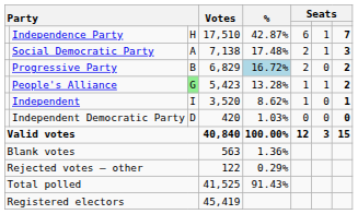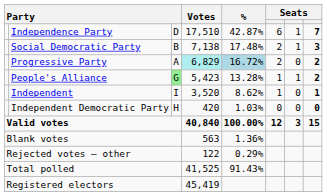 <table class="wikitable" border="1" style="text-align:right;">
 <tr>
 <th style="text-align:left;" valign=bottom rowspan=2 colspan=3>Party</th>
 <th align=center valign=bottom rowspan=2 width="50">Votes</th>
 <th align=center valign=bottom rowspan=2 width="50">%</th>
 <th colspan=3>Seats</th>
 </tr>
 <tr>
 <th align=center valign=bottom width="20"><small></small></th>
 <th align=center valign=bottom width="20"><small><a href='#'></a></small></th>
 <th align=center valign=bottom width="20"><small></small></th>
 </tr>
 <tr>
 <td></td>
 <td align=left><a href='#'>Independence Party</a></td>
-<td align=left>H</td>
+<td align=left>D</td>
 <td>17,510</td>
 <td>42.87%</td>
 <td>6</td>
 <td>1</td>
 <td><strong>7</strong></td>
 </tr>
 <tr>
 <td></td>
 <td align=left><a href='#'>Social Democratic Party</a></td>
-<td align=left>A</td>
+<td align=left>B</td>
 <td>7,138</td>
 <td>17.48%</td>
 <td>2</td>
 <td>1</td>
 <td><strong>3</strong></td>
 </tr>
 <tr>
 <td></td>
 <td align=left><a href='#'>Progressive Party</a></td>
-<td align=left>B</td>
-<td>6,829</td>
+<td align=left>A</td>
+<td style="background: paleturquoise;">6,829</td>
 <td style="background: lightblue;">16.72%</td>
 <td>2</td>
 <td>0</td>
 <td><strong>2</strong></td>
 </tr>
 <tr>
 <td></td>
 <td align=left><a href='#'>People's Alliance</a></td>
 <td align=left style="background: lightgreen;">G</td>
 <td>5,423</td>
 <td>13.28%</td>
 <td>1</td>
 <td>1</td>
 <td><strong>2</strong></td>
 </tr>
 <tr>
 <td></td>
 <td align=left><a href='#'>Independent</a></td>
 <td align=left>I</td>
 <td>3,520</td>
 <td>8.62%</td>
 <td>1</td>
 <td>0</td>
 <td><strong>1</strong></td>
 </tr>
 <tr>
 <td></td>
 <td align=left>Independent Democratic Party</td>
-<td align=left>D</td>
+<td align=left>H</td>
 <td>420</td>
 <td>1.03%</td>
 <td>0</td>
 <td>0</td>
 <td><strong>0</strong></td>
 </tr>
 <tr style="font-weight:bold">
 <td align=left colspan=3>Valid votes</td>
 <td>40,840</td>
 <td>100.00%</td>
 <td>12</td>
 <td>3</td>
 <td>15</td>
 </tr>
 <tr>
 <td align=left colspan=3>Blank votes</td>
 <td>563</td>
 <td>1.36%</td>
 <td></td>
 <td></td>
 <td></td>
 </tr>
 <tr>
 <td align=left colspan=3>Rejected votes – other</td>
 <td>122</td>
 <td>0.29%</td>
 <td></td>
 <td></td>
 <td></td>
 </tr>
 <tr>
 <td align=left colspan=3>Total polled</td>
 <td>41,525</td>
 <td>91.43%</td>
 <td></td>
 <td></td>
 <td></td>
 </tr>
 <tr>
 <td align=left colspan=3>Registered electors</td>
 <td>45,419</td>
 <td></td>
 <td></td>
 <td></td>
 <td></td>
 </tr>
 </table>
